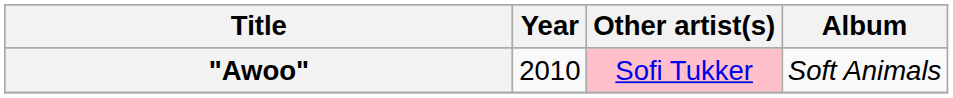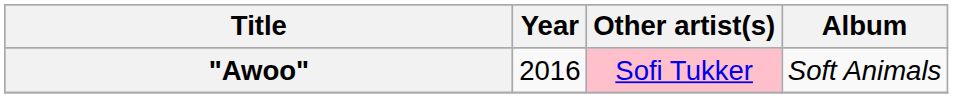 <table class="wikitable plainrowheaders" style="text-align:center;">
 <tr>
 <th scope="col" style="width:18em;">Title</th>
 <th scope="col">Year</th>
 <th scope="col">Other artist(s)</th>
 <th scope="col">Album</th>
 </tr>
 <tr>
 <th scope="row">"Awoo"</th>
-<td>2010</td>
+<td>2016</td>
 <td style="background: pink;"><a href='#'>Sofi Tukker</a></td>
 <td><em>Soft Animals</em></td>
 </tr>
 <tr>
 </tr>
 </table>
